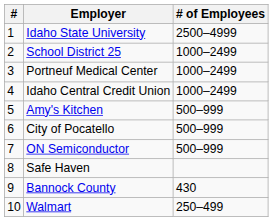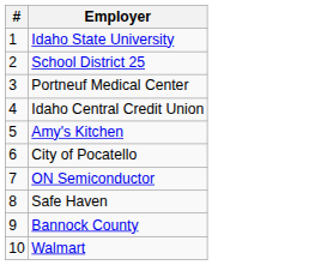 <table class="wikitable">
 <tr>
 <th>#</th>
 <th>Employer</th>
-<th># of Employees</th>
 </tr>
 <tr>
 <td>1</td>
 <td><a href='#'>Idaho State University</a></td>
-<td>2500–4999</td>
 </tr>
 <tr>
 <td>2</td>
 <td><a href='#'>School District 25</a></td>
-<td>1000–2499</td>
 </tr>
 <tr>
 <td>3</td>
 <td>Portneuf Medical Center</td>
-<td>1000–2499</td>
 </tr>
 <tr>
 <td>4</td>
 <td>Idaho Central Credit Union</td>
-<td>1000–2499</td>
 </tr>
 <tr>
 <td>5</td>
 <td><a href='#'>Amy's Kitchen</a></td>
-<td>500–999</td>
 </tr>
 <tr>
 <td>6</td>
 <td>City of Pocatello</td>
-<td>500–999</td>
 </tr>
 <tr>
 <td>7</td>
 <td><a href='#'>ON Semiconductor</a></td>
-<td>500–999</td>
 </tr>
 <tr>
 <td>8</td>
 <td>Safe Haven</td>
-<td></td>
 </tr>
 <tr>
 <td>9</td>
 <td><a href='#'>Bannock County</a></td>
-<td>430</td>
 </tr>
 <tr>
 <td>10</td>
 <td><a href='#'>Walmart</a></td>
-<td>250–499</td>
 </tr>
 </table>
